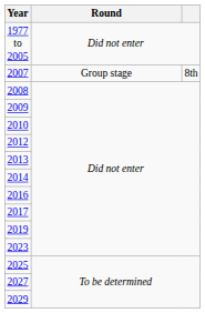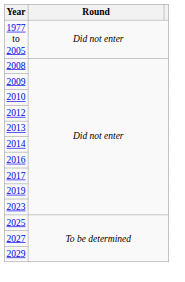 <table class="wikitable" style="text-align: center; font-size:90%">
 <tr>
 <th>Year</th>
 <th style="width:200px">Round</th>
 <th></th>
 </tr>
 <tr>
 <td><a href='#'>1977</a><br>to<br><a href='#'>2005</a></td>
 <td colspan="2"><em>Did not enter</em></td>
-</tr>
-<tr>
-<td><a href='#'>2007</a></td>
-<td>Group stage</td>
-<td>8th</td>
 </tr>
 <tr>
 <td><a href='#'>2008</a></td>
 <td colspan="2" rowspan="10"><em>Did not enter</em></td>
 </tr>
 <tr>
 <td><a href='#'>2009</a></td>
 </tr>
 <tr>
 <td><a href='#'>2010</a></td>
 </tr>
 <tr>
 <td><a href='#'>2012</a></td>
 </tr>
 <tr>
 <td><a href='#'>2013</a></td>
 </tr>
 <tr>
 <td><a href='#'>2014</a></td>
 </tr>
 <tr>
 <td><a href='#'>2016</a></td>
 </tr>
 <tr>
 <td><a href='#'>2017</a></td>
 </tr>
 <tr>
 <td><a href='#'>2019</a></td>
 </tr>
 <tr>
 <td><a href='#'>2023</a></td>
 </tr>
 <tr>
 <td><a href='#'>2025</a></td>
 <td colspan="2" rowspan="3"><em>To be determined</em></td>
 </tr>
 <tr>
 <td><a href='#'>2027</a></td>
 </tr>
 <tr>
 <td><a href='#'>2029</a></td>
 </tr>
 </table>
